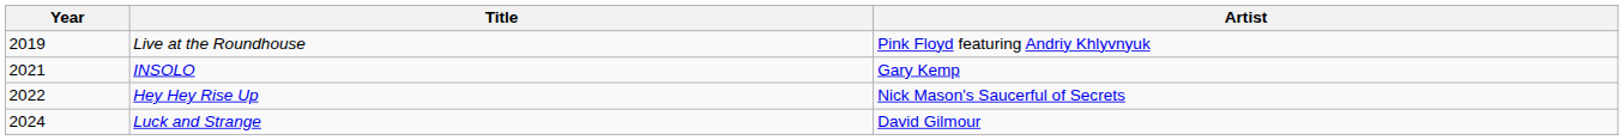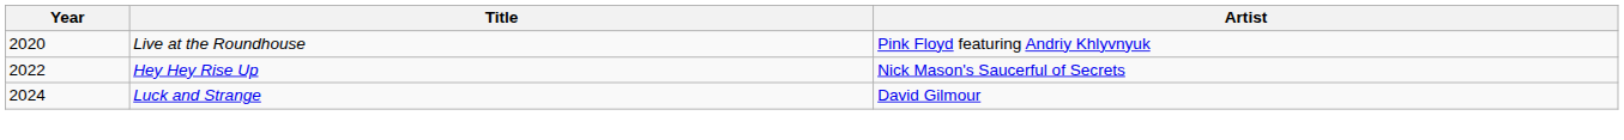 <table class="wikitable sortable" style="width:100%;">
 <tr>
 <th style="width:30px;">Year</th>
 <th style="width:250px;">Title</th>
 <th style="width:250px;">Artist</th>
 </tr>
 <tr>
-<td>2019</td>
+<td>2020</td>
 <td><em>Live at the Roundhouse</em></td>
 <td><a href='#'>Pink Floyd</a> featuring <a href='#'>Andriy Khlyvnyuk</a></td>
-</tr>
-<tr>
-<td>2021</td>
-<td><em><a href='#'>INSOLO</a></em></td>
-<td><a href='#'>Gary Kemp</a></td>
 </tr>
 <tr>
 <td>2022</td>
 <td><em><a href='#'>Hey Hey Rise Up</a></em></td>
 <td><a href='#'>Nick Mason's Saucerful of Secrets</a></td>
 </tr>
 <tr>
 <td>2024</td>
 <td><em><a href='#'>Luck and Strange</a></em></td>
 <td><a href='#'>David Gilmour</a></td>
 </tr>
 </table>
